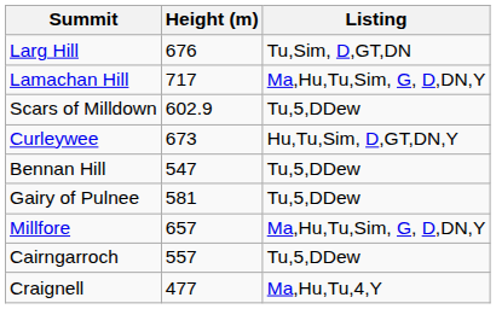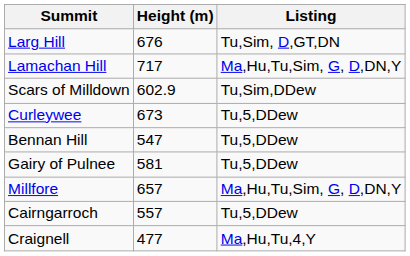 <table class="wikitable sortable">
 <tr>
 <th>Summit</th>
 <th>Height (m)</th>
 <th>Listing</th>
 </tr>
 <tr>
 <td><a href='#'>Larg Hill</a></td>
 <td>676</td>
 <td>Tu,Sim, <a href='#'>D</a>,GT,DN</td>
 </tr>
 <tr>
 <td><a href='#'>Lamachan Hill</a></td>
 <td>717</td>
 <td><a href='#'>Ma</a>,Hu,Tu,Sim, <a href='#'>G</a>, <a href='#'>D</a>,DN,Y</td>
 </tr>
 <tr>
 <td>Scars of Milldown</td>
 <td>602.9</td>
-<td>Tu,5,DDew</td>
+<td>Tu,Sim,DDew</td>
 </tr>
 <tr>
 <td><a href='#'>Curleywee</a></td>
 <td>673</td>
-<td>Hu,Tu,Sim, <a href='#'>D</a>,GT,DN,Y</td>
+<td>Tu,5,DDew</td>
 </tr>
 <tr>
 <td>Bennan Hill</td>
 <td>547</td>
 <td>Tu,5,DDew</td>
 </tr>
 <tr>
 <td>Gairy of Pulnee</td>
 <td>581</td>
 <td>Tu,5,DDew</td>
 </tr>
 <tr>
 <td><a href='#'>Millfore</a></td>
 <td>657</td>
 <td><a href='#'>Ma</a>,Hu,Tu,Sim, <a href='#'>G</a>, <a href='#'>D</a>,DN,Y</td>
 </tr>
 <tr>
 <td>Cairngarroch</td>
 <td>557</td>
 <td>Tu,5,DDew</td>
 </tr>
 <tr>
 <td>Craignell</td>
 <td>477</td>
 <td><a href='#'>Ma</a>,Hu,Tu,4,Y</td>
 </tr>
 </table>
